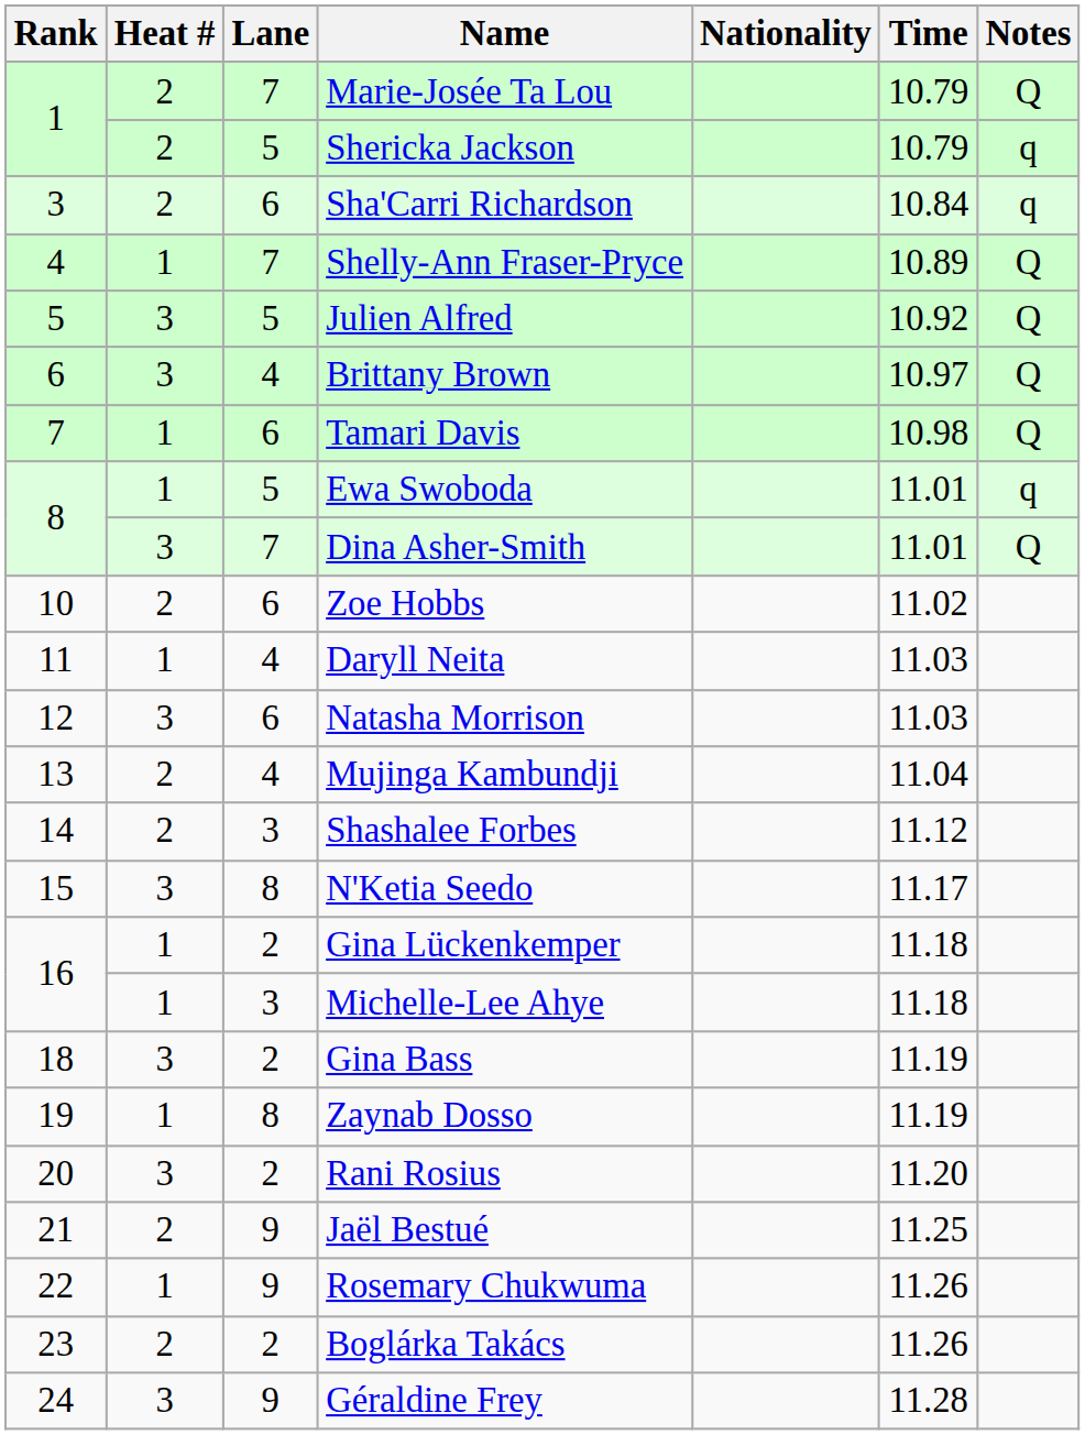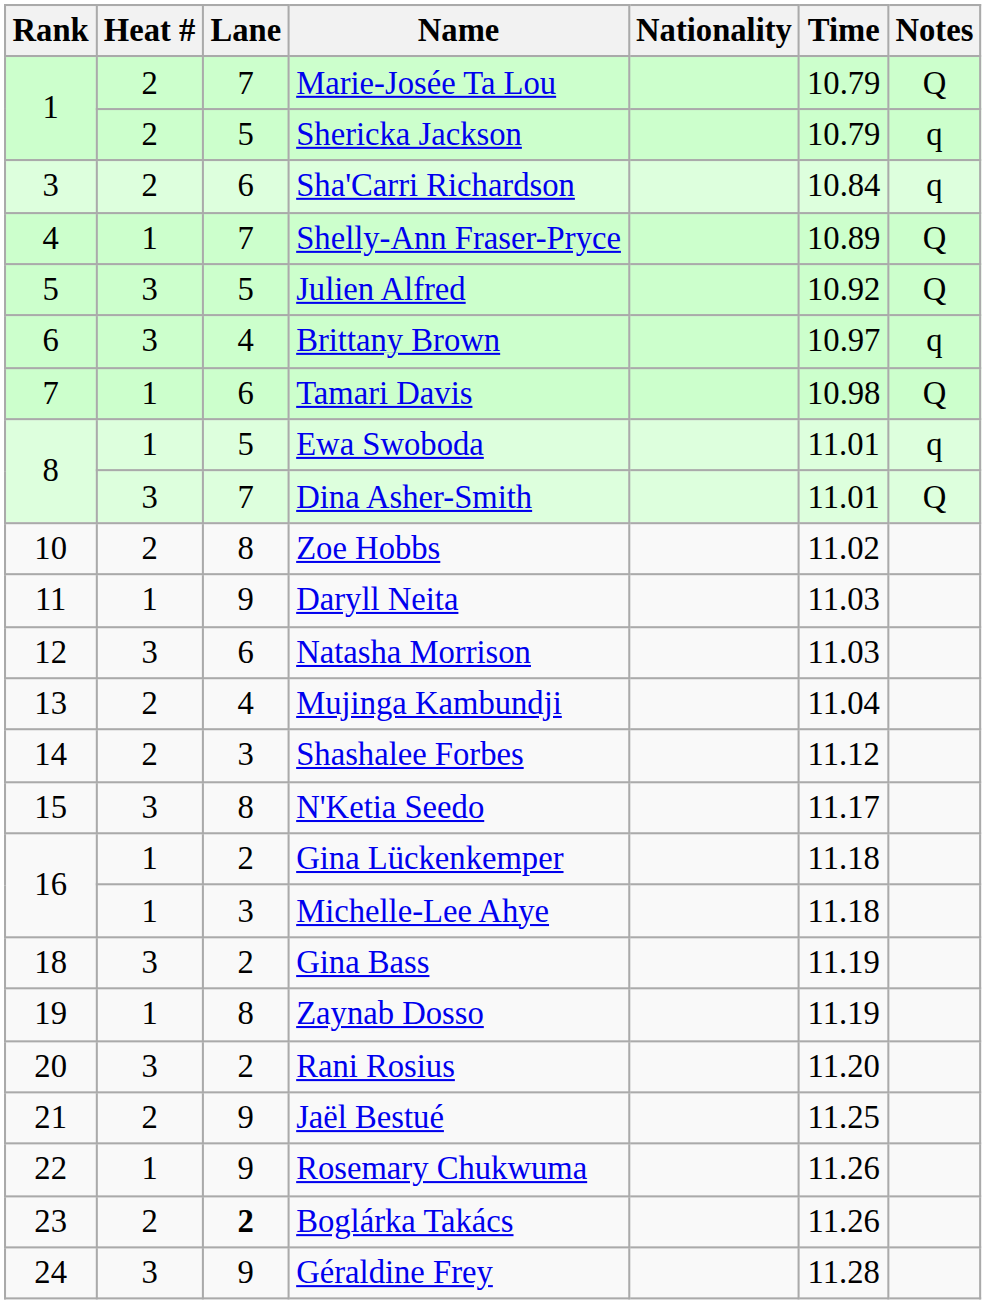 <table class="wikitable sortable" style="text-align:center">
 <tr>
 <th>Rank</th>
 <th>Heat #</th>
 <th>Lane</th>
 <th>Name</th>
 <th>Nationality</th>
 <th>Time</th>
 <th>Notes</th>
 </tr>
 <tr bgcolor=ccffcc>
 <td rowspan=2>1</td>
 <td>2</td>
 <td>7</td>
 <td align="left"><a href='#'>Marie-Josée Ta Lou</a></td>
 <td align="left"></td>
 <td>10.79</td>
 <td>Q</td>
 </tr>
 <tr bgcolor=ccffcc>
 <td>2</td>
 <td>5</td>
 <td align="left"><a href='#'>Shericka Jackson</a></td>
 <td align="left"></td>
 <td>10.79</td>
 <td>q</td>
 </tr>
 <tr bgcolor=ddffdd>
 <td>3</td>
 <td>2</td>
 <td>6</td>
 <td align="left"><a href='#'>Sha'Carri Richardson</a></td>
 <td align="left"></td>
 <td>10.84</td>
 <td>q</td>
 </tr>
 <tr bgcolor=ccffcc>
 <td>4</td>
 <td>1</td>
 <td>7</td>
 <td align="left"><a href='#'>Shelly-Ann Fraser-Pryce</a></td>
 <td align="left"></td>
 <td>10.89</td>
 <td>Q</td>
 </tr>
 <tr bgcolor=ccffcc>
 <td>5</td>
 <td>3</td>
 <td>5</td>
 <td align="left"><a href='#'>Julien Alfred</a></td>
 <td align="left"></td>
 <td>10.92</td>
 <td>Q</td>
 </tr>
 <tr bgcolor=ccffcc>
 <td>6</td>
 <td>3</td>
 <td>4</td>
 <td align="left"><a href='#'>Brittany Brown</a></td>
 <td align="left"></td>
 <td>10.97</td>
-<td>Q</td>
+<td>q</td>
 </tr>
 <tr bgcolor=ccffcc>
 <td>7</td>
 <td>1</td>
 <td>6</td>
 <td align="left"><a href='#'>Tamari Davis</a></td>
 <td align="left"></td>
 <td>10.98</td>
 <td>Q</td>
 </tr>
 <tr bgcolor=ddffdd>
 <td rowspan=2>8</td>
 <td>1</td>
 <td>5</td>
 <td align="left"><a href='#'>Ewa Swoboda</a></td>
 <td align="left"></td>
 <td>11.01</td>
 <td>q</td>
 </tr>
 <tr bgcolor=ddffdd>
 <td>3</td>
 <td>7</td>
 <td align="left"><a href='#'>Dina Asher-Smith</a></td>
 <td align="left"></td>
 <td>11.01</td>
 <td>Q</td>
 </tr>
 <tr>
 <td>10</td>
 <td>2</td>
-<td>6</td>
+<td>8</td>
 <td align="left"><a href='#'>Zoe Hobbs</a></td>
 <td align="left"></td>
 <td>11.02</td>
 <td></td>
 </tr>
 <tr>
 <td>11</td>
 <td>1</td>
-<td>4</td>
+<td>9</td>
 <td align="left"><a href='#'>Daryll Neita</a></td>
 <td align="left"></td>
 <td>11.03</td>
 <td></td>
 </tr>
 <tr>
 <td>12</td>
 <td>3</td>
 <td>6</td>
 <td align="left"><a href='#'>Natasha Morrison</a></td>
 <td align="left"></td>
 <td>11.03</td>
 <td></td>
 </tr>
 <tr>
 <td>13</td>
 <td>2</td>
 <td>4</td>
 <td align="left"><a href='#'>Mujinga Kambundji</a></td>
 <td align="left"></td>
 <td>11.04</td>
 <td></td>
 </tr>
 <tr>
 <td>14</td>
 <td>2</td>
 <td>3</td>
 <td align="left"><a href='#'>Shashalee Forbes</a></td>
 <td align="left"></td>
 <td>11.12</td>
 <td></td>
 </tr>
 <tr>
 <td>15</td>
 <td>3</td>
 <td>8</td>
 <td align="left"><a href='#'>N'Ketia Seedo</a></td>
 <td align="left"></td>
 <td>11.17</td>
 <td></td>
 </tr>
 <tr>
 <td rowspan=2>16</td>
 <td>1</td>
 <td>2</td>
 <td align="left"><a href='#'>Gina Lückenkemper</a></td>
 <td align="left"></td>
 <td>11.18</td>
 <td></td>
 </tr>
 <tr>
 <td>1</td>
 <td>3</td>
 <td align="left"><a href='#'>Michelle-Lee Ahye</a></td>
 <td align="left"></td>
 <td>11.18</td>
 <td></td>
 </tr>
 <tr>
 <td>18</td>
 <td>3</td>
 <td>2</td>
 <td align="left"><a href='#'>Gina Bass</a></td>
 <td align="left"></td>
 <td>11.19</td>
 <td></td>
 </tr>
 <tr>
 <td>19</td>
 <td>1</td>
 <td>8</td>
 <td align="left"><a href='#'>Zaynab Dosso</a></td>
 <td align="left"></td>
 <td>11.19</td>
 <td></td>
 </tr>
 <tr>
 <td>20</td>
 <td>3</td>
 <td>2</td>
 <td align="left"><a href='#'>Rani Rosius</a></td>
 <td align="left"></td>
 <td>11.20</td>
 <td></td>
 </tr>
 <tr>
 <td>21</td>
 <td>2</td>
 <td>9</td>
 <td align="left"><a href='#'>Jaël Bestué</a></td>
 <td align="left"></td>
 <td>11.25</td>
 <td></td>
 </tr>
 <tr>
 <td>22</td>
 <td>1</td>
 <td>9</td>
 <td align="left"><a href='#'>Rosemary Chukwuma</a></td>
 <td align="left"></td>
 <td>11.26</td>
 <td></td>
 </tr>
 <tr>
 <td>23</td>
 <td>2</td>
-<td>2</td>
+<td><strong>2</strong></td>
 <td align="left"><a href='#'>Boglárka Takács</a></td>
 <td align="left"></td>
 <td>11.26</td>
 <td></td>
 </tr>
 <tr>
 <td>24</td>
 <td>3</td>
 <td>9</td>
 <td align="left"><a href='#'>Géraldine Frey</a></td>
 <td align="left"></td>
 <td>11.28</td>
 <td></td>
 </tr>
 </table>
